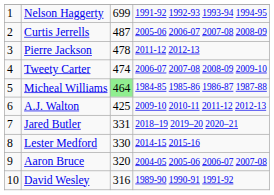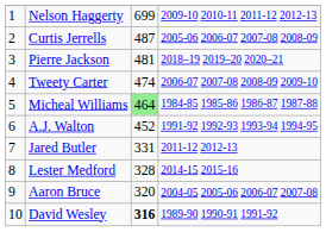 <table class="wikitable">
 <tr>
 </tr>
 <tr>
 <td>1</td>
 <td><a href='#'>Nelson Haggerty</a></td>
 <td>699</td>
-<td style="font-size:80%;"><a href='#'>1991-92</a> <a href='#'>1992-93</a> <a href='#'>1993-94</a> <a href='#'>1994-95</a></td>
+<td style="font-size:80%;"><a href='#'>2009-10</a> <a href='#'>2010-11</a> <a href='#'>2011-12</a> <a href='#'>2012-13</a></td>
 </tr>
 <tr>
 <td>2</td>
 <td><a href='#'>Curtis Jerrells</a></td>
 <td>487</td>
 <td style="font-size:80%;"><a href='#'>2005-06</a> <a href='#'>2006-07</a> <a href='#'>2007-08</a> <a href='#'>2008-09</a></td>
 </tr>
 <tr>
 <td>3</td>
 <td><a href='#'>Pierre Jackson</a></td>
-<td>478</td>
-<td style="font-size:80%;"><a href='#'>2011-12</a> <a href='#'>2012-13</a></td>
+<td>481</td>
+<td style="font-size:80%;"><a href='#'>2018–19</a> <a href='#'>2019–20</a> <a href='#'>2020–21</a></td>
 </tr>
 <tr>
 <td>4</td>
 <td><a href='#'>Tweety Carter</a></td>
 <td>474</td>
 <td style="font-size:80%;"><a href='#'>2006-07</a> <a href='#'>2007-08</a> <a href='#'>2008-09</a> <a href='#'>2009-10</a></td>
 </tr>
 <tr>
 <td>5</td>
 <td><a href='#'>Micheal Williams</a></td>
 <td style="background: lightgreen;">464</td>
 <td style="font-size:80%;"><a href='#'>1984-85</a> <a href='#'>1985-86</a> <a href='#'>1986-87</a> <a href='#'>1987-88</a></td>
 </tr>
 <tr>
 <td>6</td>
 <td><a href='#'>A.J. Walton</a></td>
-<td>425</td>
-<td style="font-size:80%;"><a href='#'>2009-10</a> <a href='#'>2010-11</a> <a href='#'>2011-12</a> <a href='#'>2012-13</a></td>
+<td>452</td>
+<td style="font-size:80%;"><a href='#'>1991-92</a> <a href='#'>1992-93</a> <a href='#'>1993-94</a> <a href='#'>1994-95</a></td>
 </tr>
 <tr>
 <td>7</td>
 <td><a href='#'>Jared Butler</a></td>
 <td>331</td>
-<td style="font-size:80%;"><a href='#'>2018–19</a> <a href='#'>2019–20</a> <a href='#'>2020–21</a></td>
+<td style="font-size:80%;"><a href='#'>2011-12</a> <a href='#'>2012-13</a></td>
 </tr>
 <tr>
 <td>8</td>
 <td><a href='#'>Lester Medford</a></td>
-<td>330</td>
+<td>328</td>
 <td style="font-size:80%;"><a href='#'>2014-15</a> <a href='#'>2015-16</a></td>
 </tr>
 <tr>
 <td>9</td>
 <td><a href='#'>Aaron Bruce</a></td>
 <td>320</td>
 <td style="font-size:80%;"><a href='#'>2004-05</a> <a href='#'>2005-06</a> <a href='#'>2006-07</a> <a href='#'>2007-08</a></td>
 </tr>
 <tr>
 <td>10</td>
 <td><a href='#'>David Wesley</a></td>
-<td>316</td>
+<td><strong>316</strong></td>
 <td style="font-size:80%;"><a href='#'>1989-90</a> <a href='#'>1990-91</a> <a href='#'>1991-92</a></td>
 </tr>
 </table>
